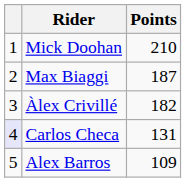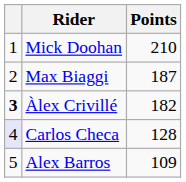 <table class="wikitable" style="font-size: 95%;">
 <tr>
 <th></th>
 <th>Rider</th>
 <th>Points</th>
 </tr>
 <tr>
 <td align=center>1</td>
 <td> <a href='#'>Mick Doohan</a></td>
 <td align=right>210</td>
 </tr>
 <tr>
 <td align=center>2</td>
 <td> <a href='#'>Max Biaggi</a></td>
 <td align=right>187</td>
 </tr>
 <tr>
-<td align=center>3</td>
+<td align=center><strong>3</strong></td>
 <td> <a href='#'>Àlex Crivillé</a></td>
 <td align=right>182</td>
 </tr>
 <tr>
 <td align=center style="background: lavender;">4</td>
 <td> <a href='#'>Carlos Checa</a></td>
-<td align=right>131</td>
+<td align=right>128</td>
 </tr>
 <tr>
 <td align=center>5</td>
 <td> <a href='#'>Alex Barros</a></td>
 <td align=right>109</td>
 </tr>
 </table>
